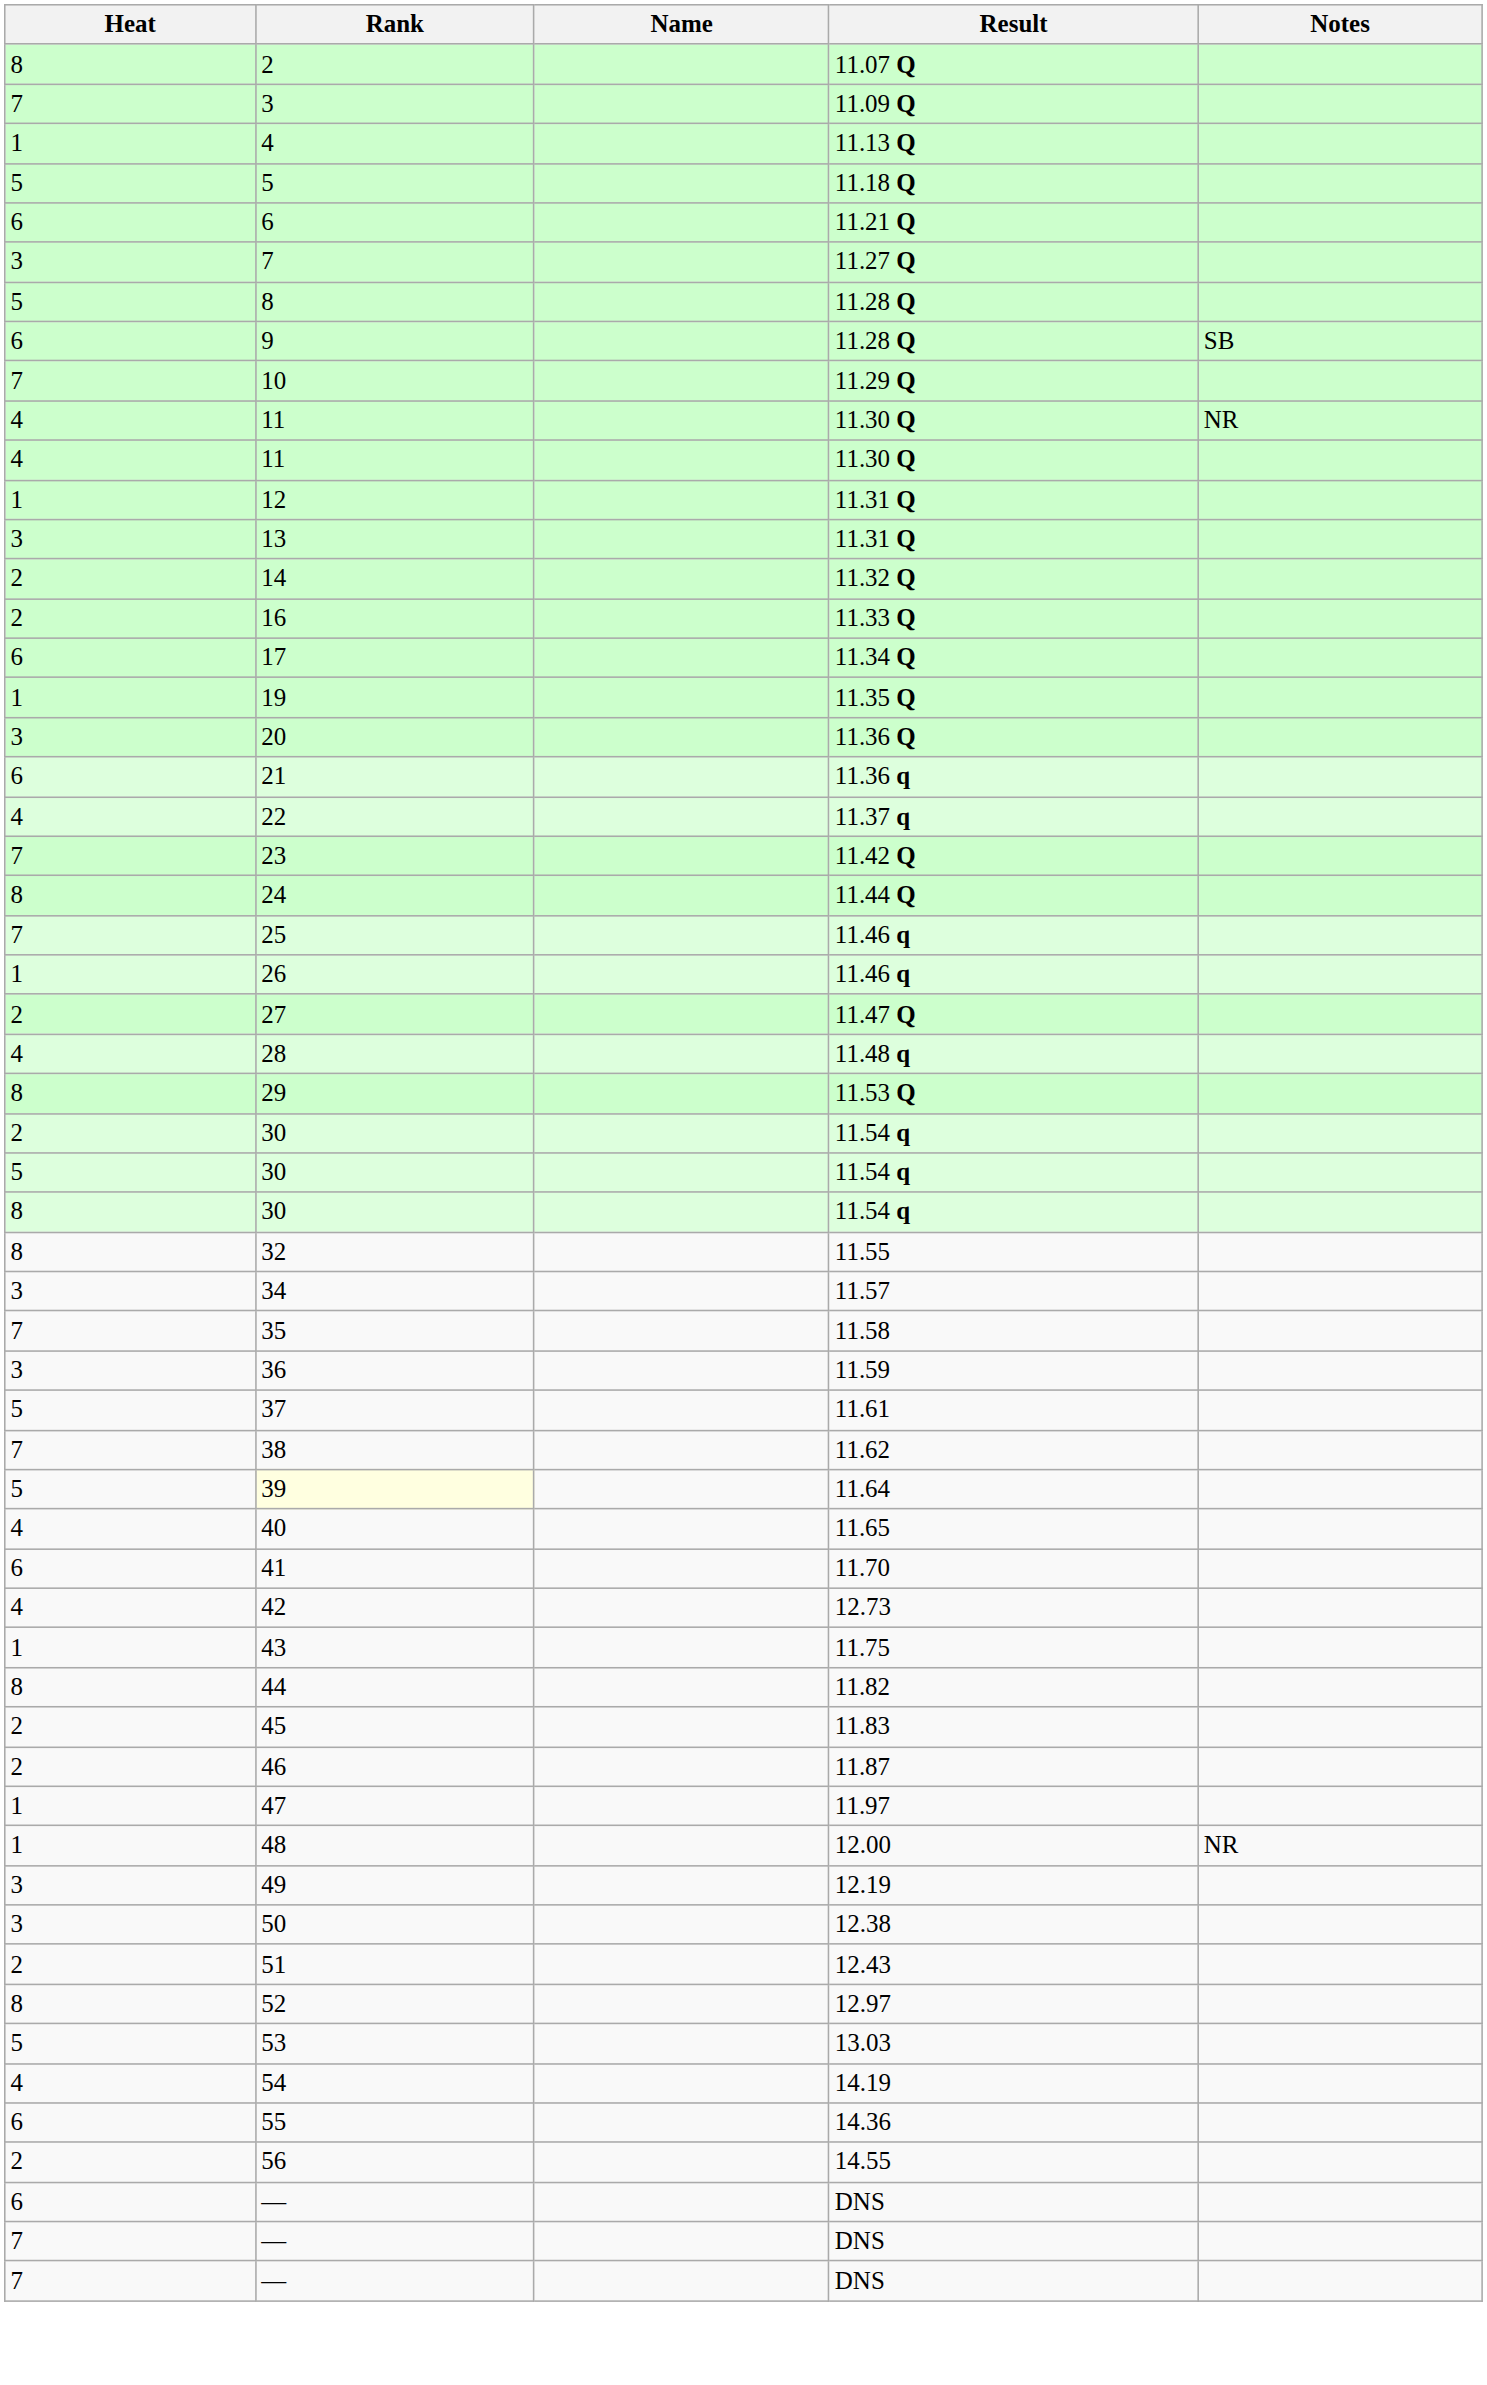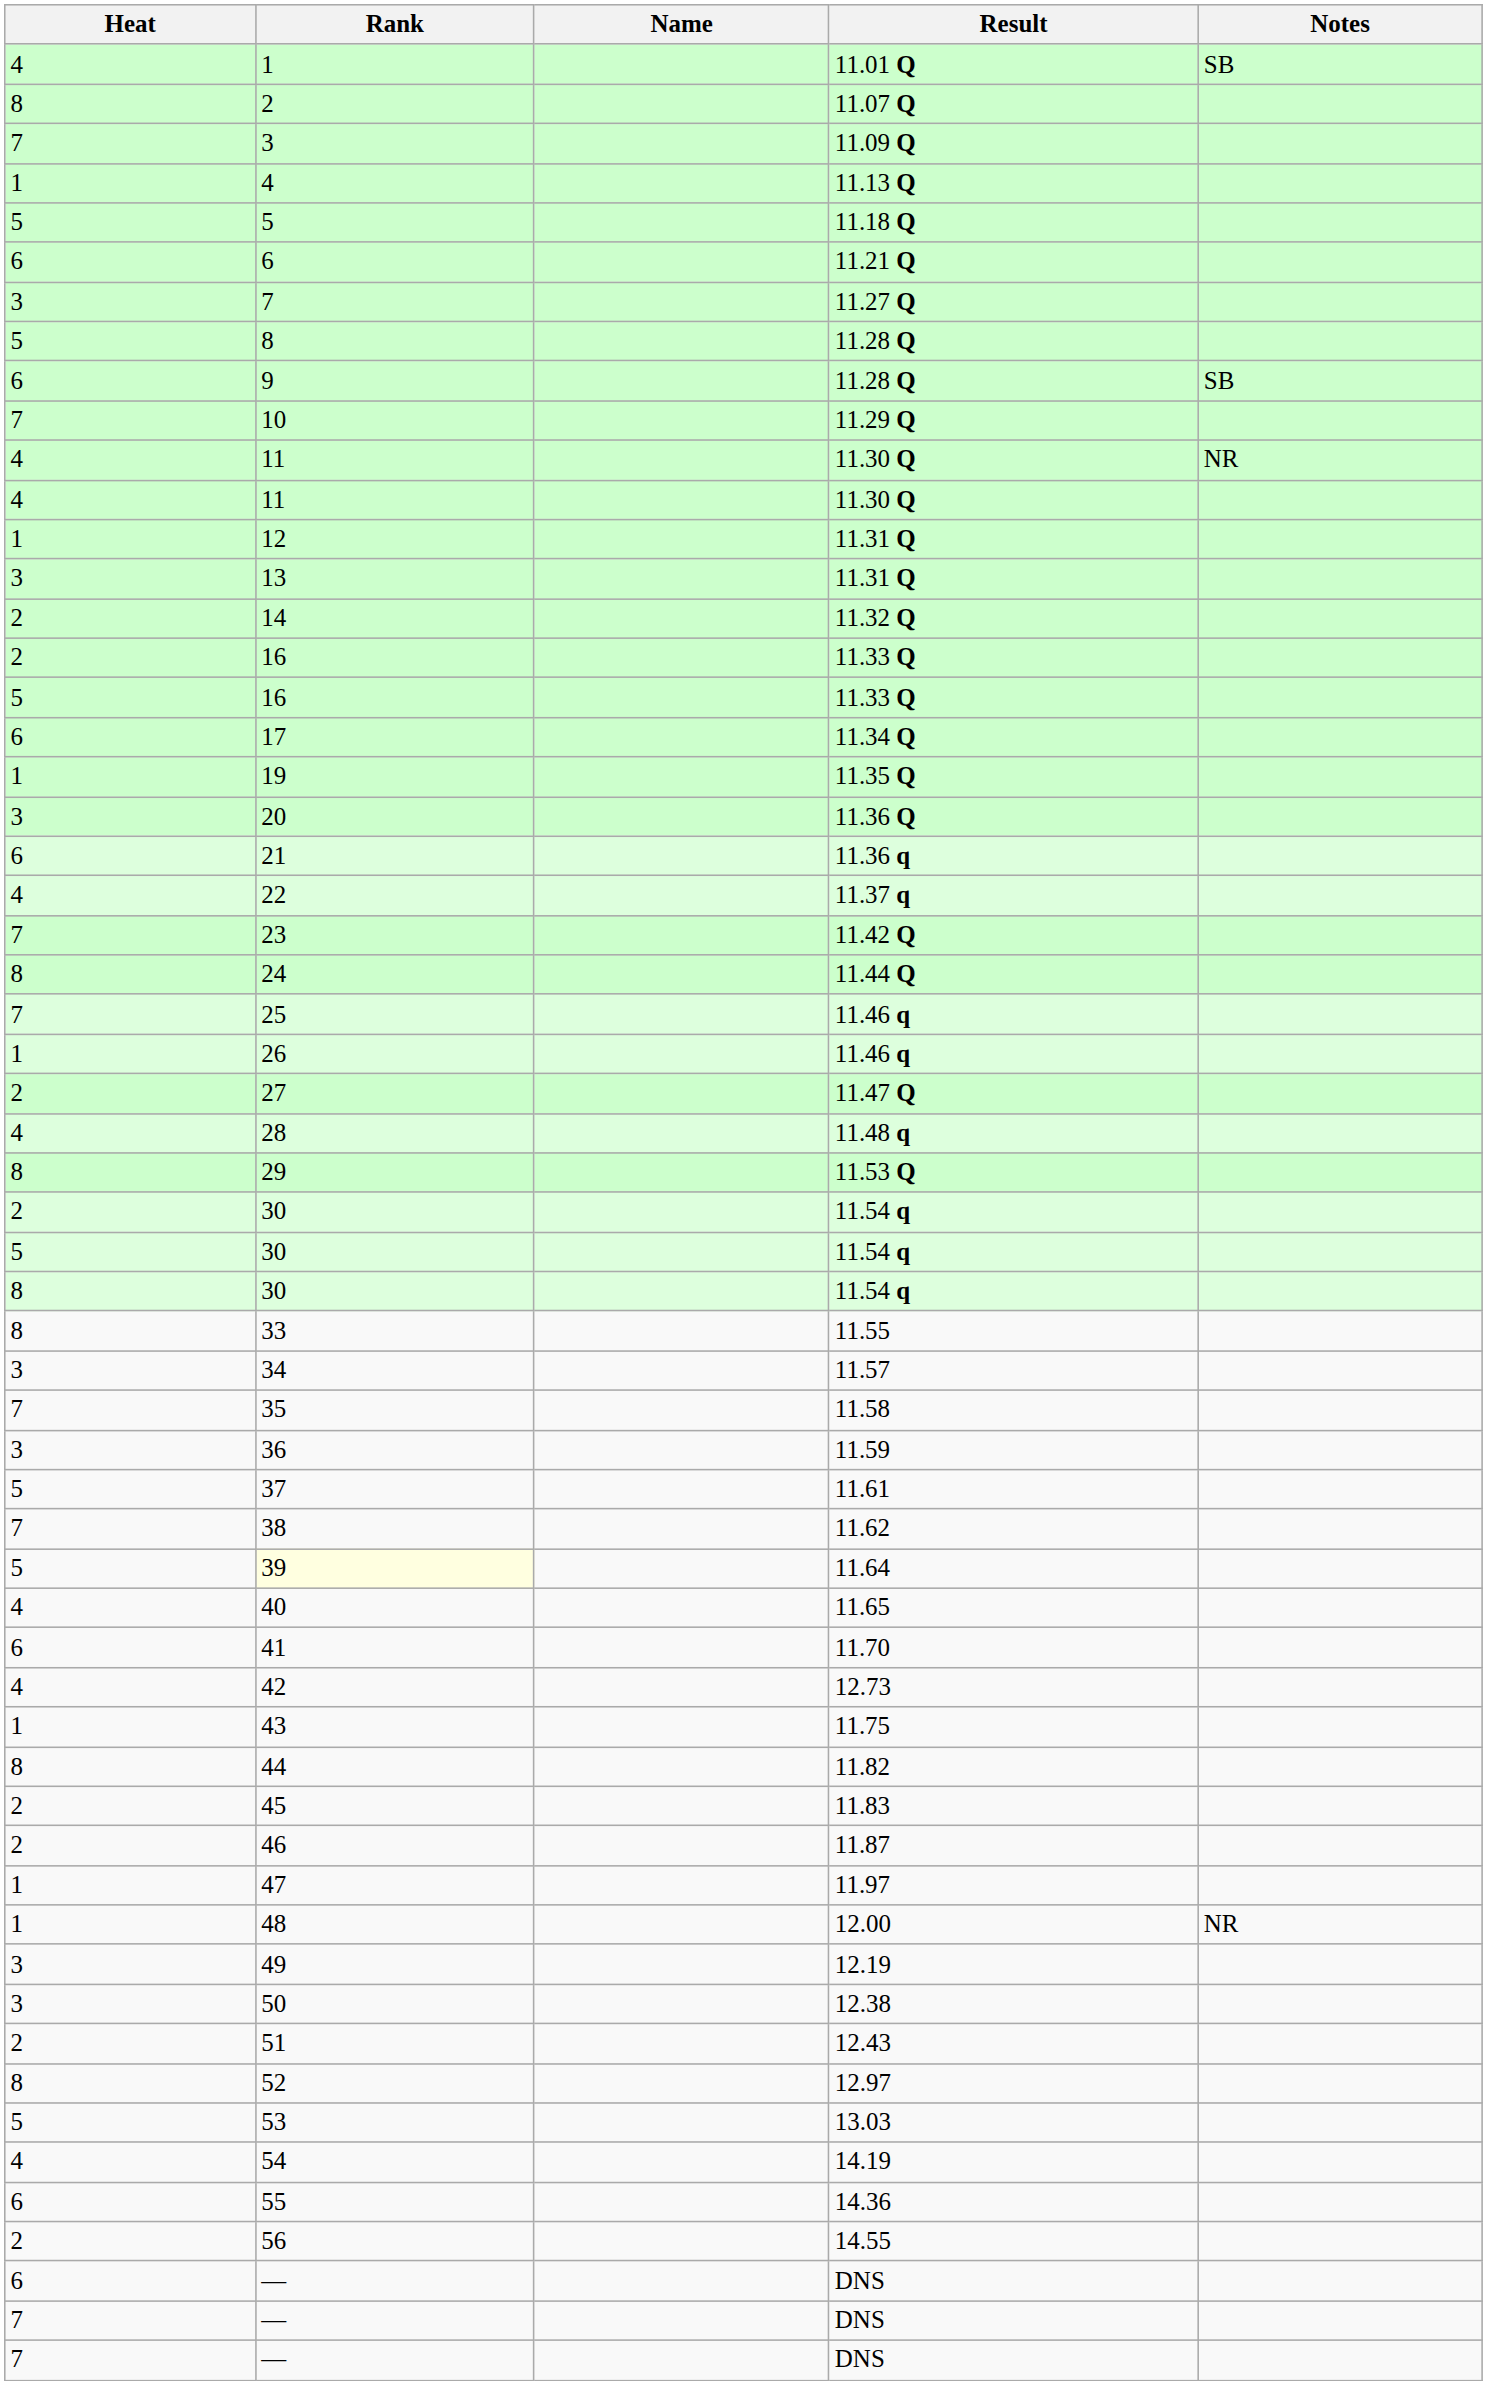 <table class="sortable wikitable" width=75%>
 <tr>
 <th>Heat</th>
 <th>Rank</th>
 <th>Name</th>
 <th>Result</th>
 <th>Notes</th>
+</tr>
+<tr style="background:#ccffcc;">
+<td>4</td>
+<td>1</td>
+<td></td>
+<td>11.01 <strong>Q</strong></td>
+<td>SB</td>
 </tr>
 <tr style="background:#ccffcc;">
 <td>8</td>
 <td>2</td>
 <td></td>
 <td>11.07 <strong>Q</strong></td>
 <td></td>
 </tr>
 <tr style="background:#ccffcc;">
 <td>7</td>
 <td>3</td>
 <td></td>
 <td>11.09 <strong>Q</strong></td>
 <td></td>
 </tr>
 <tr style="background:#ccffcc;">
 <td>1</td>
 <td>4</td>
 <td></td>
 <td>11.13 <strong>Q</strong></td>
 <td></td>
 </tr>
 <tr style="background:#ccffcc;">
 <td>5</td>
 <td>5</td>
 <td></td>
 <td>11.18 <strong>Q</strong></td>
 <td></td>
 </tr>
 <tr style="background:#ccffcc;">
 <td>6</td>
 <td>6</td>
 <td></td>
 <td>11.21 <strong>Q</strong></td>
 <td></td>
 </tr>
 <tr style="background:#ccffcc;">
 <td>3</td>
 <td>7</td>
 <td></td>
 <td>11.27 <strong>Q</strong></td>
 <td></td>
 </tr>
 <tr style="background:#ccffcc;">
 <td>5</td>
 <td>8</td>
 <td></td>
 <td>11.28 <strong>Q</strong></td>
 <td></td>
 </tr>
 <tr style="background:#ccffcc;">
 <td>6</td>
 <td>9</td>
 <td></td>
 <td>11.28 <strong>Q</strong></td>
 <td>SB</td>
 </tr>
 <tr style="background:#ccffcc;">
 <td>7</td>
 <td>10</td>
 <td></td>
 <td>11.29 <strong>Q</strong></td>
 <td></td>
 </tr>
 <tr style="background:#ccffcc;">
 <td>4</td>
 <td>11</td>
 <td></td>
 <td>11.30 <strong>Q</strong></td>
 <td>NR</td>
 </tr>
 <tr style="background:#ccffcc;">
 <td>4</td>
 <td>11</td>
 <td></td>
 <td>11.30 <strong>Q</strong></td>
 <td></td>
 </tr>
 <tr style="background:#ccffcc;">
 <td>1</td>
 <td>12</td>
 <td></td>
 <td>11.31 <strong>Q</strong></td>
 <td></td>
 </tr>
 <tr style="background:#ccffcc;">
 <td>3</td>
 <td>13</td>
 <td></td>
 <td>11.31 <strong>Q</strong></td>
 <td></td>
 </tr>
 <tr style="background:#ccffcc;">
 <td>2</td>
 <td>14</td>
 <td></td>
 <td>11.32 <strong>Q</strong></td>
 <td></td>
 </tr>
 <tr style="background:#ccffcc;">
 <td>2</td>
+<td>16</td>
+<td></td>
+<td>11.33 <strong>Q</strong></td>
+<td></td>
+</tr>
+<tr style="background:#ccffcc;">
+<td>5</td>
 <td>16</td>
 <td></td>
 <td>11.33 <strong>Q</strong></td>
 <td></td>
 </tr>
 <tr style="background:#ccffcc;">
 <td>6</td>
 <td>17</td>
 <td></td>
 <td>11.34 <strong>Q</strong></td>
 <td></td>
 </tr>
 <tr style="background:#ccffcc;">
 <td>1</td>
 <td>19</td>
 <td></td>
 <td>11.35 <strong>Q</strong></td>
 <td></td>
 </tr>
 <tr style="background:#ccffcc;">
 <td>3</td>
 <td>20</td>
 <td></td>
 <td>11.36 <strong>Q</strong></td>
 <td></td>
 </tr>
 <tr style="background:#ddffdd;">
 <td>6</td>
 <td>21</td>
 <td></td>
 <td>11.36 <strong>q</strong></td>
 <td></td>
 </tr>
 <tr style="background:#ddffdd;">
 <td>4</td>
 <td>22</td>
 <td></td>
 <td>11.37 <strong>q</strong></td>
 <td></td>
 </tr>
 <tr style="background:#ccffcc;">
 <td>7</td>
 <td>23</td>
 <td></td>
 <td>11.42 <strong>Q</strong></td>
 <td></td>
 </tr>
 <tr style="background:#ccffcc;">
 <td>8</td>
 <td>24</td>
 <td></td>
 <td>11.44 <strong>Q</strong></td>
 <td></td>
 </tr>
 <tr style="background:#ddffdd;">
 <td>7</td>
 <td>25</td>
 <td></td>
 <td>11.46 <strong>q</strong></td>
 <td></td>
 </tr>
 <tr style="background:#ddffdd;">
 <td>1</td>
 <td>26</td>
 <td></td>
 <td>11.46 <strong>q</strong></td>
 <td></td>
 </tr>
 <tr style="background:#ccffcc;">
 <td>2</td>
 <td>27</td>
 <td></td>
 <td>11.47 <strong>Q</strong></td>
 <td></td>
 </tr>
 <tr style="background:#ddffdd;">
 <td>4</td>
 <td>28</td>
 <td></td>
 <td>11.48 <strong>q</strong></td>
 <td></td>
 </tr>
 <tr style="background:#ccffcc;">
 <td>8</td>
 <td>29</td>
 <td></td>
 <td>11.53 <strong>Q</strong></td>
 <td></td>
 </tr>
 <tr style="background:#ddffdd;">
 <td>2</td>
 <td>30</td>
 <td></td>
 <td>11.54 <strong>q</strong></td>
 <td></td>
 </tr>
 <tr style="background:#ddffdd;">
 <td>5</td>
 <td>30</td>
 <td></td>
 <td>11.54 <strong>q</strong></td>
 <td></td>
 </tr>
 <tr style="background:#ddffdd;">
 <td>8</td>
 <td>30</td>
 <td></td>
 <td>11.54 <strong>q</strong></td>
 <td></td>
 </tr>
 <tr>
 <td>8</td>
-<td>32</td>
+<td>33</td>
 <td></td>
 <td>11.55</td>
 <td></td>
 </tr>
 <tr>
 <td>3</td>
 <td>34</td>
 <td></td>
 <td>11.57</td>
 <td></td>
 </tr>
 <tr>
 <td>7</td>
 <td>35</td>
 <td></td>
 <td>11.58</td>
 <td></td>
 </tr>
 <tr>
 <td>3</td>
 <td>36</td>
 <td></td>
 <td>11.59</td>
 <td></td>
 </tr>
 <tr>
 <td>5</td>
 <td>37</td>
 <td></td>
 <td>11.61</td>
 <td></td>
 </tr>
 <tr>
 <td>7</td>
 <td>38</td>
 <td></td>
 <td>11.62</td>
 <td></td>
 </tr>
 <tr>
 <td>5</td>
 <td style="background: lightyellow;">39</td>
 <td></td>
 <td>11.64</td>
 <td></td>
 </tr>
 <tr>
 <td>4</td>
 <td>40</td>
 <td></td>
 <td>11.65</td>
 <td></td>
 </tr>
 <tr>
 <td>6</td>
 <td>41</td>
 <td></td>
 <td>11.70</td>
 <td></td>
 </tr>
 <tr>
 <td>4</td>
 <td>42</td>
 <td></td>
 <td>12.73</td>
 <td></td>
 </tr>
 <tr>
 <td>1</td>
 <td>43</td>
 <td></td>
 <td>11.75</td>
 <td></td>
 </tr>
 <tr>
 <td>8</td>
 <td>44</td>
 <td></td>
 <td>11.82</td>
 <td></td>
 </tr>
 <tr>
 <td>2</td>
 <td>45</td>
 <td></td>
 <td>11.83</td>
 <td></td>
 </tr>
 <tr>
 <td>2</td>
 <td>46</td>
 <td></td>
 <td>11.87</td>
 <td></td>
 </tr>
 <tr>
 <td>1</td>
 <td>47</td>
 <td></td>
 <td>11.97</td>
 <td></td>
 </tr>
 <tr>
 <td>1</td>
 <td>48</td>
 <td></td>
 <td>12.00</td>
 <td>NR</td>
 </tr>
 <tr>
 <td>3</td>
 <td>49</td>
 <td></td>
 <td>12.19</td>
 <td></td>
 </tr>
 <tr>
 <td>3</td>
 <td>50</td>
 <td></td>
 <td>12.38</td>
 <td></td>
 </tr>
 <tr>
 <td>2</td>
 <td>51</td>
 <td></td>
 <td>12.43</td>
 <td></td>
 </tr>
 <tr>
 <td>8</td>
 <td>52</td>
 <td></td>
 <td>12.97</td>
 <td></td>
 </tr>
 <tr>
 <td>5</td>
 <td>53</td>
 <td></td>
 <td>13.03</td>
 <td></td>
 </tr>
 <tr>
 <td>4</td>
 <td>54</td>
 <td></td>
 <td>14.19</td>
 <td></td>
 </tr>
 <tr>
 <td>6</td>
 <td>55</td>
 <td></td>
 <td>14.36</td>
 <td></td>
 </tr>
 <tr>
 <td>2</td>
 <td>56</td>
 <td></td>
 <td>14.55</td>
 <td></td>
 </tr>
 <tr>
 <td>6</td>
 <td>—</td>
 <td></td>
 <td>DNS</td>
 <td></td>
 </tr>
 <tr>
 <td>7</td>
 <td>—</td>
 <td></td>
 <td>DNS</td>
 <td></td>
 </tr>
 <tr>
 <td>7</td>
 <td>—</td>
 <td></td>
 <td>DNS</td>
 <td></td>
 </tr>
 </table>
